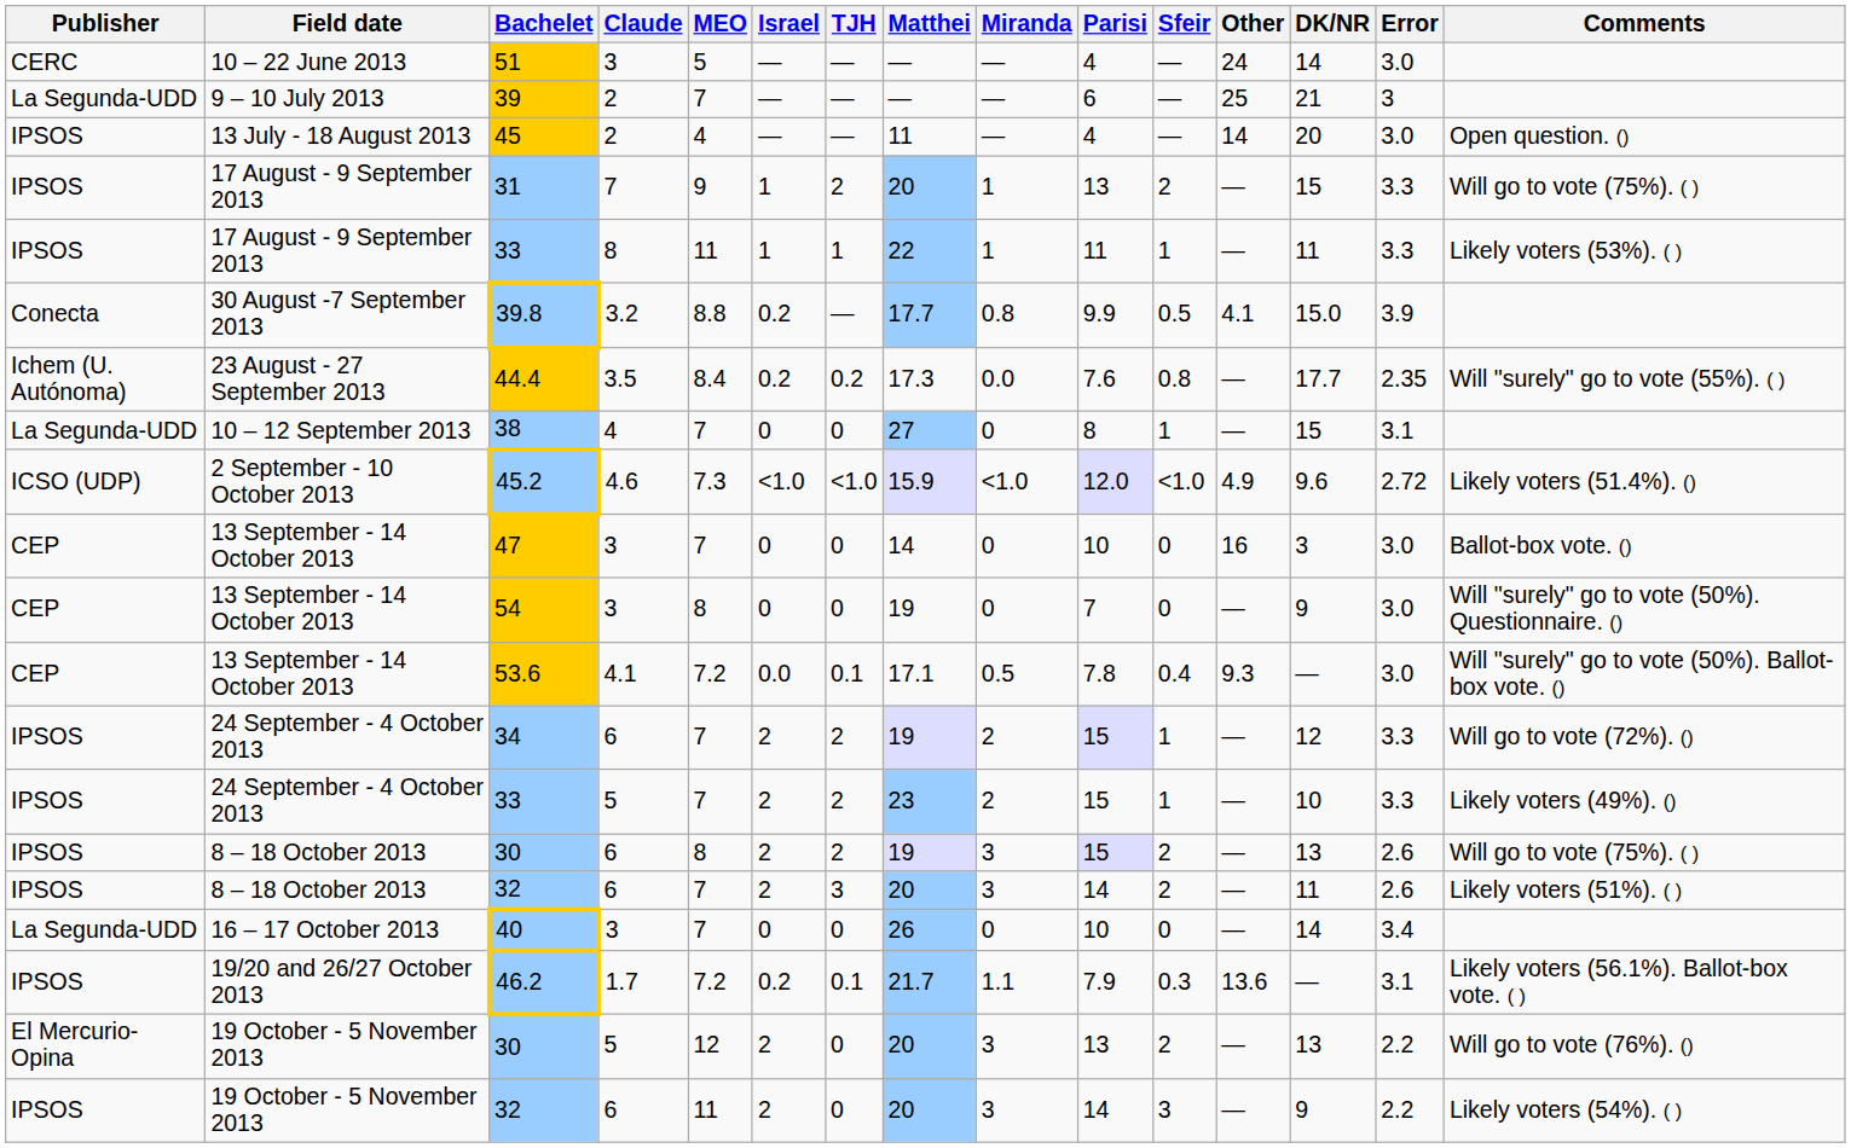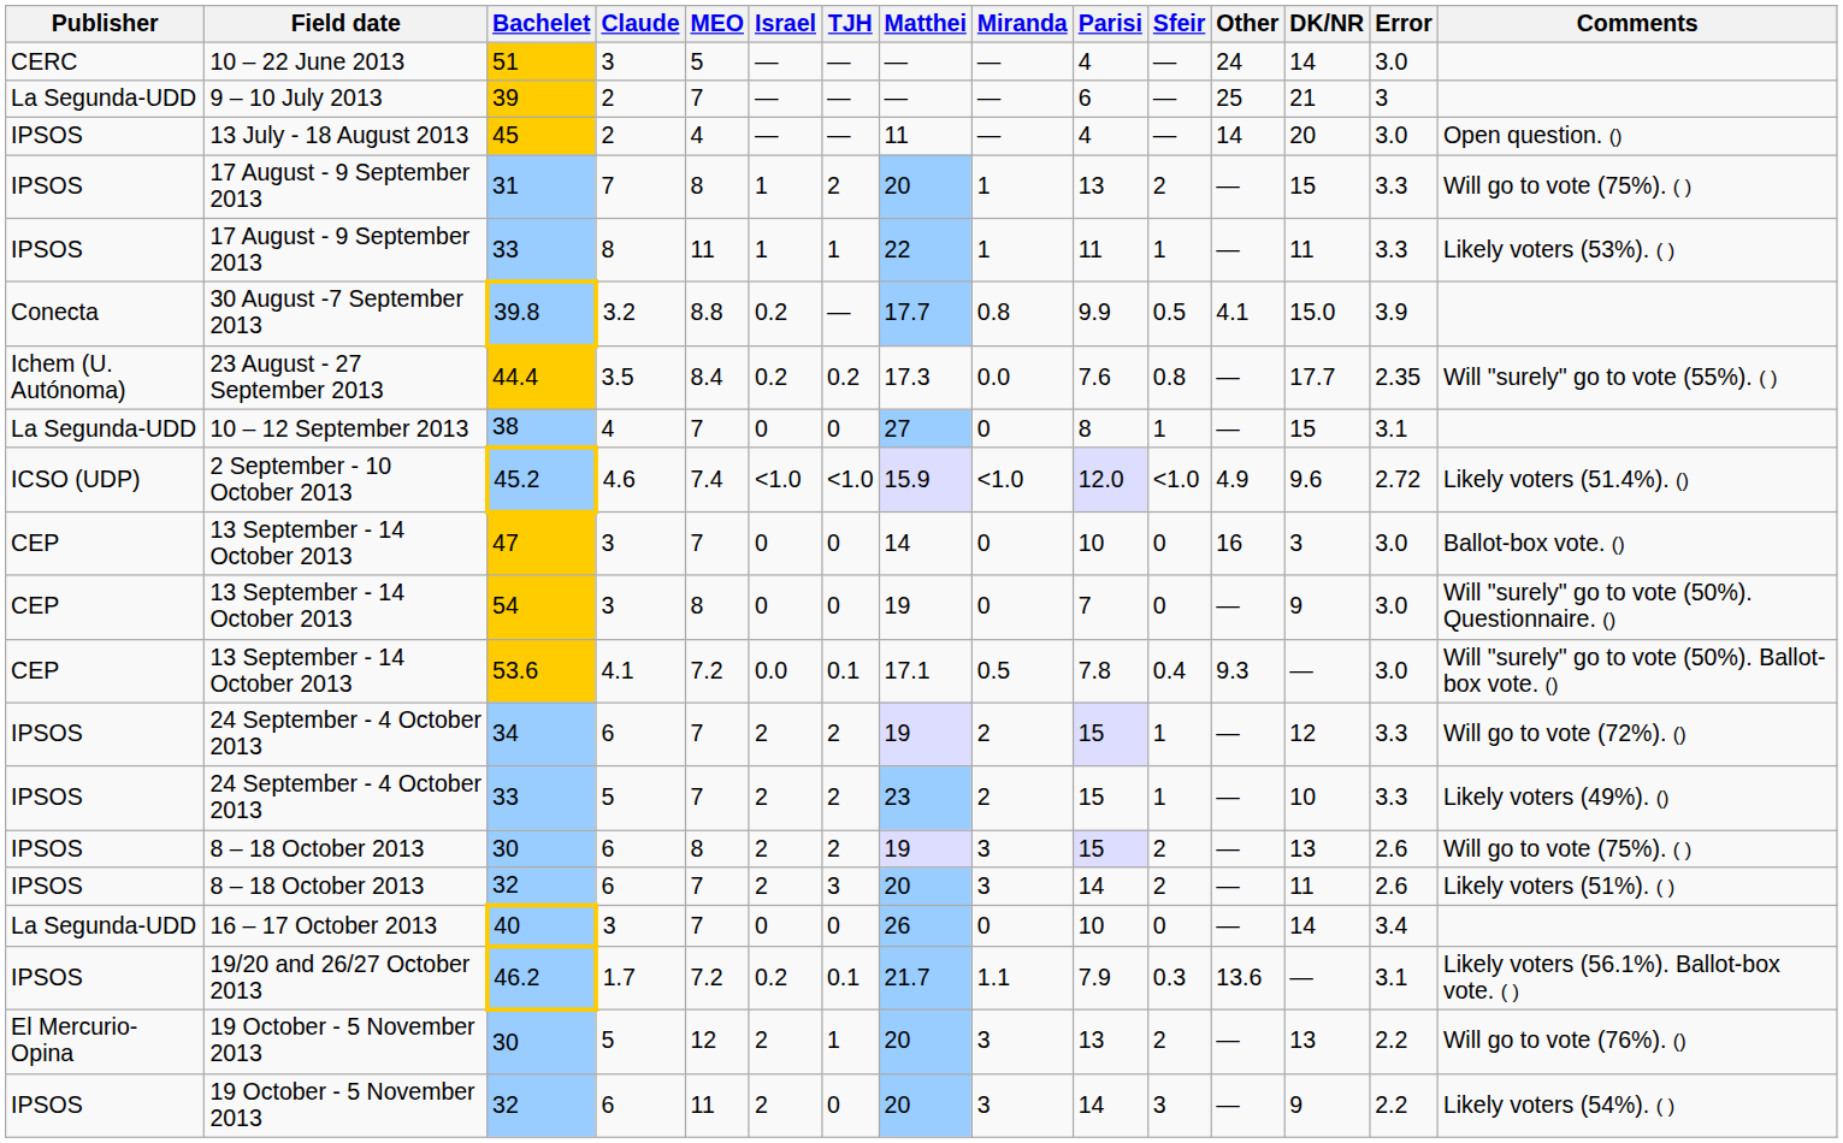 <table class="wikitable">
 <tr>
 <th>Publisher</th>
 <th>Field date</th>
 <th><a href='#'>Bachelet</a></th>
 <th><a href='#'>Claude</a></th>
 <th><a href='#'>MEO</a></th>
 <th><a href='#'>Israel</a></th>
 <th><a href='#'>TJH</a></th>
 <th><a href='#'>Matthei</a></th>
 <th><a href='#'>Miranda</a></th>
 <th><a href='#'>Parisi</a></th>
 <th><a href='#'>Sfeir</a></th>
 <th>Other</th>
 <th>DK/NR</th>
 <th>Error</th>
 <th>Comments</th>
 </tr>
 <tr>
 <td>CERC</td>
 <td>10 – 22 June 2013</td>
 <td style="background:#fc0;">51</td>
 <td>3</td>
 <td>5</td>
 <td>—</td>
 <td>—</td>
 <td>—</td>
 <td>—</td>
 <td>4</td>
 <td>—</td>
 <td>24</td>
 <td>14</td>
 <td>3.0</td>
 <td><small></small></td>
 </tr>
 <tr>
 <td>La Segunda-UDD</td>
 <td>9 – 10 July 2013</td>
 <td style="background:#fc0;">39</td>
 <td>2</td>
 <td>7</td>
 <td>—</td>
 <td>—</td>
 <td>—</td>
 <td>—</td>
 <td>6</td>
 <td>—</td>
 <td>25</td>
 <td>21</td>
 <td>3</td>
 <td><small></small></td>
 </tr>
 <tr>
 <td>IPSOS</td>
 <td>13 July - 18 August 2013</td>
 <td style="background:#fc0;">45</td>
 <td>2</td>
 <td>4</td>
 <td>—</td>
 <td>—</td>
 <td>11</td>
 <td>—</td>
 <td>4</td>
 <td>—</td>
 <td>14</td>
 <td>20</td>
 <td>3.0</td>
 <td>Open question. <small>()</small></td>
 </tr>
 <tr>
 <td>IPSOS</td>
 <td>17 August - 9 September 2013</td>
 <td style="background:#9cf;">31</td>
 <td>7</td>
-<td>9</td>
+<td>8</td>
 <td>1</td>
 <td>2</td>
 <td style="background:#9cf;">20</td>
 <td>1</td>
 <td>13</td>
 <td>2</td>
 <td>—</td>
 <td>15</td>
 <td>3.3</td>
 <td>Will go to vote (75%). <small>( )</small></td>
 </tr>
 <tr>
 <td>IPSOS</td>
 <td>17 August - 9 September 2013</td>
 <td style="background:#9cf;">33</td>
 <td>8</td>
 <td>11</td>
 <td>1</td>
 <td>1</td>
 <td style="background:#9cf;">22</td>
 <td>1</td>
 <td>11</td>
 <td>1</td>
 <td>—</td>
 <td>11</td>
 <td>3.3</td>
 <td>Likely voters (53%). <small>( )</small></td>
 </tr>
 <tr>
 <td>Conecta</td>
 <td>30 August -7 September 2013</td>
 <td style="background:#9cf; border:3px solid #fc0;">39.8</td>
 <td>3.2</td>
 <td>8.8</td>
 <td>0.2</td>
 <td>—</td>
 <td style="background:#9cf;">17.7</td>
 <td>0.8</td>
 <td>9.9</td>
 <td>0.5</td>
 <td>4.1</td>
 <td>15.0</td>
 <td>3.9</td>
 <td><small></small></td>
 </tr>
 <tr>
 <td>Ichem (U. Autónoma)</td>
 <td>23 August - 27 September 2013</td>
 <td style="background:#fc0;">44.4</td>
 <td>3.5</td>
 <td>8.4</td>
 <td>0.2</td>
 <td>0.2</td>
 <td>17.3</td>
 <td>0.0</td>
 <td>7.6</td>
 <td>0.8</td>
 <td>—</td>
 <td>17.7</td>
 <td>2.35</td>
 <td>Will "surely" go to vote (55%). <small>( )</small></td>
 </tr>
 <tr>
 <td>La Segunda-UDD</td>
 <td>10 – 12 September 2013</td>
 <td style="background:#9cf;">38</td>
 <td>4</td>
 <td>7</td>
 <td>0</td>
 <td>0</td>
 <td style="background:#9cf;">27</td>
 <td>0</td>
 <td>8</td>
 <td>1</td>
 <td>—</td>
 <td>15</td>
 <td>3.1</td>
 <td><small></small></td>
 </tr>
 <tr>
 <td>ICSO (UDP)</td>
 <td>2 September - 10 October 2013</td>
 <td style="background:#9cf; border:3px solid #fc0;">45.2</td>
 <td>4.6</td>
-<td>7.3</td>
+<td>7.4</td>
 <td><1.0</td>
 <td><1.0</td>
 <td style="background:#ddf;">15.9</td>
 <td><1.0</td>
 <td style="background:#ddf;">12.0</td>
 <td><1.0</td>
 <td>4.9</td>
 <td>9.6</td>
 <td>2.72</td>
 <td>Likely voters (51.4%). <small>()</small></td>
 </tr>
 <tr>
 <td>CEP</td>
 <td>13 September - 14 October 2013</td>
 <td style="background:#fc0;">47</td>
 <td>3</td>
 <td>7</td>
 <td>0</td>
 <td>0</td>
 <td>14</td>
 <td>0</td>
 <td>10</td>
 <td>0</td>
 <td>16</td>
 <td>3</td>
 <td>3.0</td>
 <td>Ballot-box vote. <small>()</small></td>
 </tr>
 <tr>
 <td>CEP</td>
 <td>13 September - 14 October 2013</td>
 <td style="background:#fc0;">54</td>
 <td>3</td>
 <td>8</td>
 <td>0</td>
 <td>0</td>
 <td>19</td>
 <td>0</td>
 <td>7</td>
 <td>0</td>
 <td>—</td>
 <td>9</td>
 <td>3.0</td>
 <td>Will "surely" go to vote (50%). Questionnaire. <small>()</small></td>
 </tr>
 <tr>
 <td>CEP</td>
 <td>13 September - 14 October 2013</td>
 <td style="background:#fc0;">53.6</td>
 <td>4.1</td>
 <td>7.2</td>
 <td>0.0</td>
 <td>0.1</td>
 <td>17.1</td>
 <td>0.5</td>
 <td>7.8</td>
 <td>0.4</td>
 <td>9.3</td>
 <td>—</td>
 <td>3.0</td>
 <td>Will "surely" go to vote (50%). Ballot-box vote. <small>()</small></td>
 </tr>
 <tr>
 <td>IPSOS</td>
 <td>24 September - 4 October 2013</td>
 <td style="background:#9cf;">34</td>
 <td>6</td>
 <td>7</td>
 <td>2</td>
 <td>2</td>
 <td style="background:#ddf;">19</td>
 <td>2</td>
 <td style="background:#ddf;">15</td>
 <td>1</td>
 <td>—</td>
 <td>12</td>
 <td>3.3</td>
 <td>Will go to vote (72%). <small>()</small></td>
 </tr>
 <tr>
 <td>IPSOS</td>
 <td>24 September - 4 October 2013</td>
 <td style="background:#9cf;">33</td>
 <td>5</td>
 <td>7</td>
 <td>2</td>
 <td>2</td>
 <td style="background:#9cf;">23</td>
 <td>2</td>
 <td>15</td>
 <td>1</td>
 <td>—</td>
 <td>10</td>
 <td>3.3</td>
 <td>Likely voters (49%). <small>()</small></td>
 </tr>
 <tr>
 <td>IPSOS</td>
 <td>8 – 18 October 2013</td>
 <td style="background:#9cf;">30</td>
 <td>6</td>
 <td>8</td>
 <td>2</td>
 <td>2</td>
 <td style="background:#ddf;">19</td>
 <td>3</td>
 <td style="background:#ddf;">15</td>
 <td>2</td>
 <td>—</td>
 <td>13</td>
 <td>2.6</td>
 <td>Will go to vote (75%). <small>( )</small></td>
 </tr>
 <tr>
 <td>IPSOS</td>
 <td>8 – 18 October 2013</td>
 <td style="background:#9cf;">32</td>
 <td>6</td>
 <td>7</td>
 <td>2</td>
 <td>3</td>
 <td style="background:#9cf;">20</td>
 <td>3</td>
 <td>14</td>
 <td>2</td>
 <td>—</td>
 <td>11</td>
 <td>2.6</td>
 <td>Likely voters (51%). <small>( )</small></td>
 </tr>
 <tr>
 <td>La Segunda-UDD</td>
 <td>16 – 17 October 2013</td>
 <td style="background:#9cf; border:3px solid #fc0;">40</td>
 <td>3</td>
 <td>7</td>
 <td>0</td>
 <td>0</td>
 <td style="background:#9cf;">26</td>
 <td>0</td>
 <td>10</td>
 <td>0</td>
 <td>—</td>
 <td>14</td>
 <td>3.4</td>
 <td><small></small></td>
 </tr>
 <tr>
 <td>IPSOS</td>
 <td>19/20 and 26/27 October 2013</td>
 <td style="background:#9cf; border:3px solid #fc0;">46.2</td>
 <td>1.7</td>
 <td>7.2</td>
 <td>0.2</td>
 <td>0.1</td>
 <td style="background:#9cf;">21.7</td>
 <td>1.1</td>
 <td>7.9</td>
 <td>0.3</td>
 <td>13.6</td>
 <td>—</td>
 <td>3.1</td>
 <td>Likely voters (56.1%). Ballot-box vote. <small>( )</small></td>
 </tr>
 <tr>
 <td>El Mercurio-Opina</td>
 <td>19 October - 5 November 2013</td>
 <td style="background:#9cf;">30</td>
 <td>5</td>
 <td>12</td>
 <td>2</td>
-<td>0</td>
+<td>1</td>
 <td style="background:#9cf;">20</td>
 <td>3</td>
 <td>13</td>
 <td>2</td>
 <td>—</td>
 <td>13</td>
 <td>2.2</td>
 <td>Will go to vote (76%). <small>()</small></td>
 </tr>
 <tr>
 <td>IPSOS</td>
 <td>19 October - 5 November 2013</td>
 <td style="background:#9cf;">32</td>
 <td>6</td>
 <td>11</td>
 <td>2</td>
 <td>0</td>
 <td style="background:#9cf;">20</td>
 <td>3</td>
 <td>14</td>
 <td>3</td>
 <td>—</td>
 <td>9</td>
 <td>2.2</td>
 <td>Likely voters (54%). <small>( )</small></td>
 </tr>
 </table>
